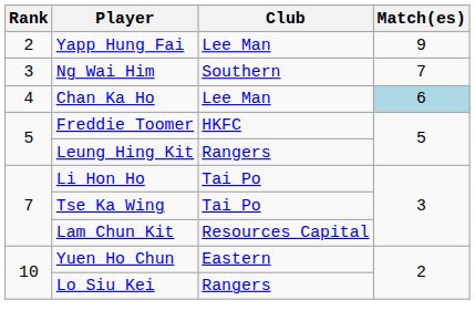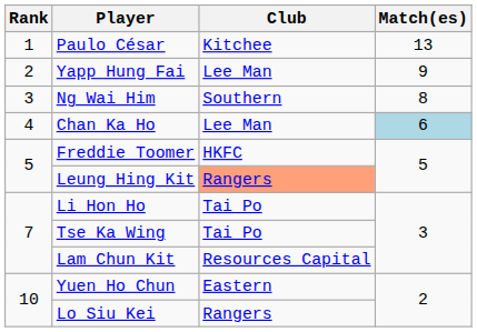 <table class="wikitable" style="text-align:center">
 <tr>
 <th>Rank</th>
 <th>Player</th>
 <th>Club</th>
 <th>Match(es)</th>
+</tr>
+<tr>
+<td rowspan="1">1</td>
+<td align="left"> <a href='#'>Paulo César</a></td>
+<td align="left"><a href='#'>Kitchee</a></td>
+<td rowspan="1">13</td>
 </tr>
 <tr>
 <td rowspan="1">2</td>
 <td align="left"> <a href='#'>Yapp Hung Fai</a></td>
 <td align="left"><a href='#'>Lee Man</a></td>
 <td rowspan="1">9</td>
 </tr>
 <tr>
 <td rowspan="1">3</td>
 <td align="left"> <a href='#'>Ng Wai Him</a></td>
 <td align="left"><a href='#'>Southern</a></td>
-<td rowspan="1">7</td>
+<td rowspan="1">8</td>
 </tr>
 <tr>
 <td rowspan="1">4</td>
 <td align="left"> <a href='#'>Chan Ka Ho</a></td>
 <td align="left"><a href='#'>Lee Man</a></td>
 <td rowspan="1" style="background: lightblue;">6</td>
 </tr>
 <tr>
 <td rowspan="2">5</td>
 <td align="left"> <a href='#'>Freddie Toomer</a></td>
 <td align="left"><a href='#'>HKFC</a></td>
 <td rowspan="2">5</td>
 </tr>
 <tr>
 <td align="left"> <a href='#'>Leung Hing Kit</a></td>
-<td align="left"><a href='#'>Rangers</a></td>
+<td align="left" style="background: lightsalmon;"><a href='#'>Rangers</a></td>
 </tr>
 <tr>
 <td rowspan="3">7</td>
 <td align="left"> <a href='#'>Li Hon Ho</a></td>
 <td align="left"><a href='#'>Tai Po</a></td>
 <td rowspan="3">3</td>
 </tr>
 <tr>
 <td align="left"> <a href='#'>Tse Ka Wing</a></td>
 <td align="left"><a href='#'>Tai Po</a></td>
 </tr>
 <tr>
 <td align="left"> <a href='#'>Lam Chun Kit</a></td>
 <td align="left"><a href='#'>Resources Capital</a></td>
 </tr>
 <tr>
 <td rowspan="2">10</td>
 <td align="left"> <a href='#'>Yuen Ho Chun</a></td>
 <td align="left"><a href='#'>Eastern</a></td>
 <td rowspan="2">2</td>
 </tr>
 <tr>
 <td align="left"> <a href='#'>Lo Siu Kei</a></td>
 <td align="left"><a href='#'>Rangers</a></td>
 </tr>
 </table>
